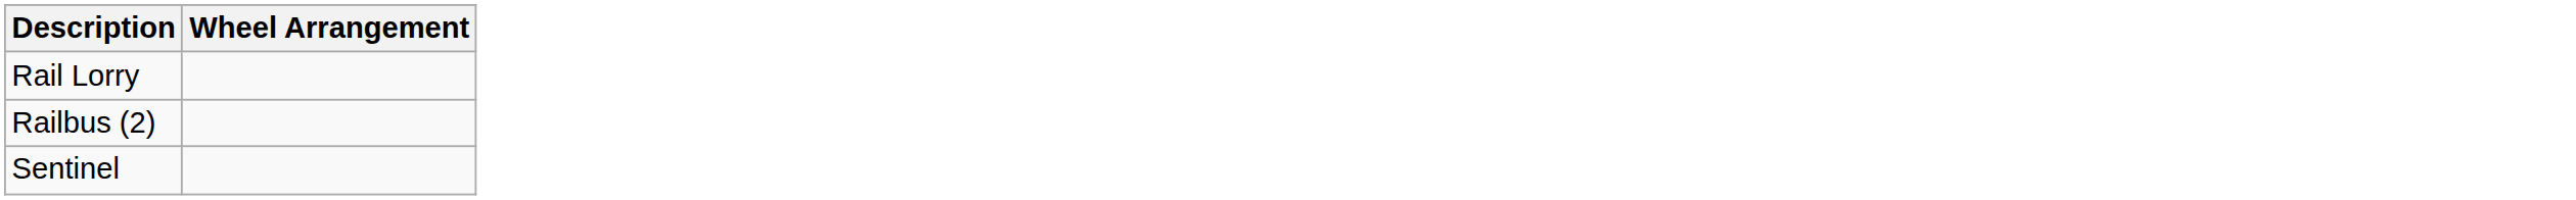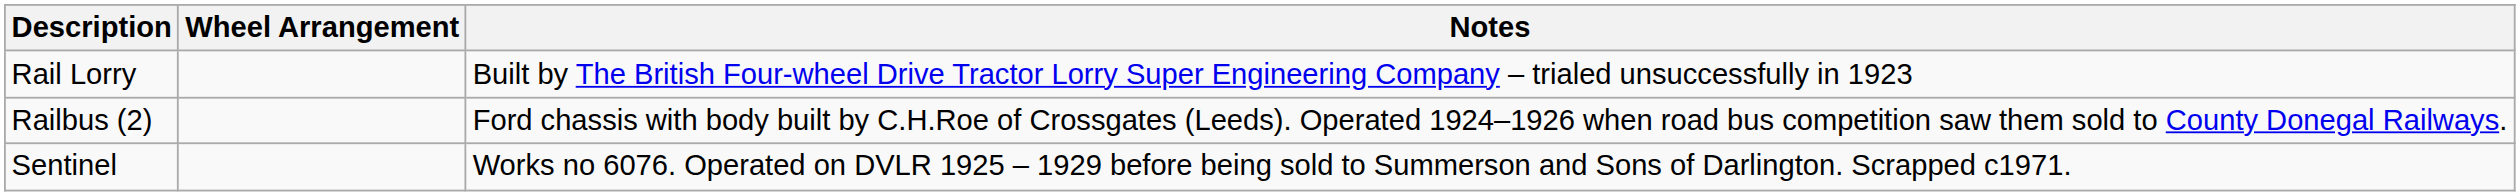 <table class="wikitable">
 <tr>
 <th>Description</th>
 <th>Wheel Arrangement</th>
+<th>Notes</th>
 </tr>
 <tr>
 <td>Rail Lorry</td>
 <td></td>
+<td>Built by <a href='#'>The British Four-wheel Drive Tractor Lorry Super Engineering Company</a> – trialed unsuccessfully in 1923</td>
 </tr>
 <tr>
 <td>Railbus (2)</td>
 <td></td>
+<td>Ford chassis with body built by C.H.Roe of Crossgates (Leeds). Operated 1924–1926 when road bus competition saw them sold to <a href='#'>County Donegal Railways</a>.</td>
 </tr>
 <tr>
 <td>Sentinel</td>
 <td></td>
+<td>Works no 6076. Operated on DVLR 1925 – 1929 before being sold to Summerson and Sons of Darlington. Scrapped c1971.</td>
 </tr>
 </table>
